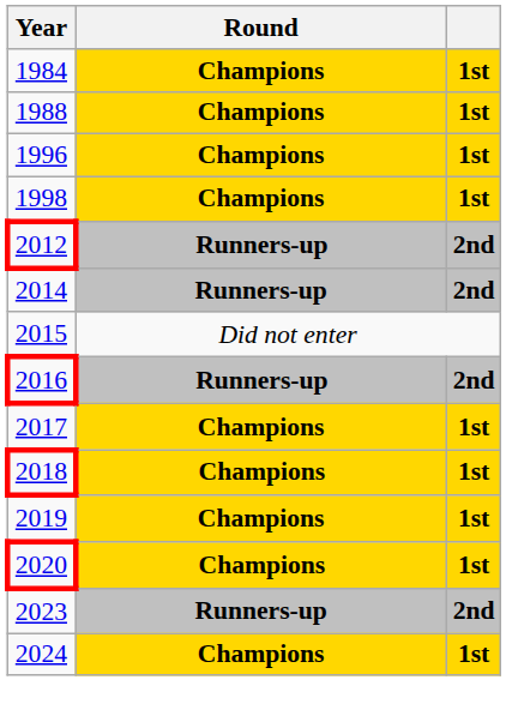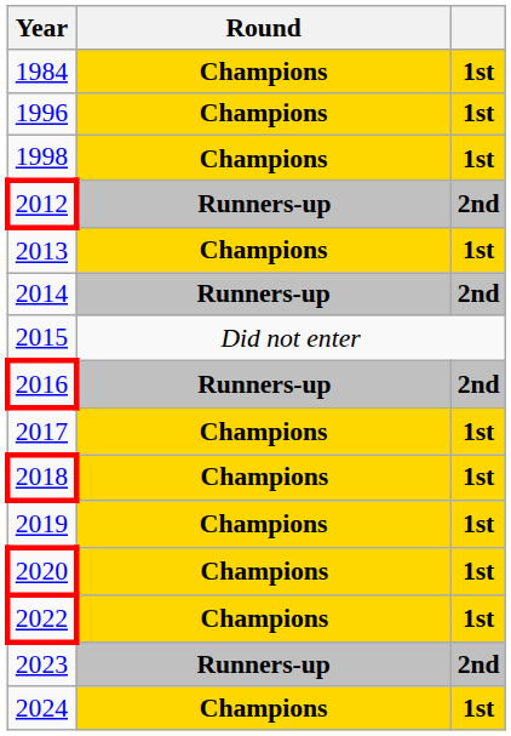 <table class="wikitable" style="text-align: center; font-size:90%">
 <tr>
 <th>Year</th>
 <th style="width:200px">Round</th>
 <th></th>
 </tr>
 <tr>
 <td><a href='#'>1984</a></td>
-<td bgcolor=Gold><strong>Champions</strong></td>
-<td bgcolor=Gold><strong>1st</strong></td>
-</tr>
-<tr>
-<td><a href='#'>1988</a></td>
 <td bgcolor=Gold><strong>Champions</strong></td>
 <td bgcolor=Gold><strong>1st</strong></td>
 </tr>
 <tr>
 <td><a href='#'>1996</a></td>
 <td bgcolor=Gold><strong>Champions</strong></td>
 <td bgcolor=Gold><strong>1st</strong></td>
 </tr>
 <tr>
 <td><a href='#'>1998</a></td>
 <td bgcolor=Gold><strong>Champions</strong></td>
 <td bgcolor=Gold><strong>1st</strong></td>
 </tr>
 <tr>
 <td style="border: 3px solid red"><a href='#'>2012</a></td>
 <td bgcolor=Silver><strong>Runners-up</strong></td>
 <td bgcolor=Silver><strong>2nd</strong></td>
+</tr>
+<tr>
+<td><a href='#'>2013</a></td>
+<td bgcolor=Gold><strong>Champions</strong></td>
+<td bgcolor=Gold><strong>1st</strong></td>
 </tr>
 <tr>
 <td><a href='#'>2014</a></td>
 <td bgcolor=Silver><strong>Runners-up</strong></td>
 <td bgcolor=Silver><strong>2nd</strong></td>
 </tr>
 <tr>
 <td><a href='#'>2015</a></td>
 <td colspan="2"><em>Did not enter</em></td>
 </tr>
 <tr>
 <td style="border: 3px solid red"><a href='#'>2016</a></td>
 <td bgcolor=Silver><strong>Runners-up</strong></td>
 <td bgcolor=Silver><strong>2nd</strong></td>
 </tr>
 <tr>
 <td><a href='#'>2017</a></td>
 <td bgcolor=Gold><strong>Champions</strong></td>
 <td bgcolor=Gold><strong>1st</strong></td>
 </tr>
 <tr>
 <td style="border: 3px solid red"><a href='#'>2018</a></td>
 <td bgcolor=Gold><strong>Champions</strong></td>
 <td bgcolor=Gold><strong>1st</strong></td>
 </tr>
 <tr>
 <td><a href='#'>2019</a></td>
 <td bgcolor=Gold><strong>Champions</strong></td>
 <td bgcolor=Gold><strong>1st</strong></td>
 </tr>
 <tr>
 <td style="border: 3px solid red"><a href='#'>2020</a></td>
 <td bgcolor=Gold><strong>Champions</strong></td>
 <td bgcolor=Gold><strong>1st</strong></td>
 </tr>
 <tr>
+<td style="border: 3px solid red"><a href='#'>2022</a></td>
+<td bgcolor=Gold><strong>Champions</strong></td>
+<td bgcolor=Gold><strong>1st</strong></td>
+</tr>
+<tr>
 <td><a href='#'>2023</a></td>
 <td bgcolor=Silver><strong>Runners-up</strong></td>
 <td bgcolor=Silver><strong>2nd</strong></td>
 </tr>
 <tr>
 <td><a href='#'>2024</a></td>
 <td bgcolor=Gold><strong>Champions</strong></td>
 <td bgcolor=Gold><strong>1st</strong></td>
 </tr>
 </table>
